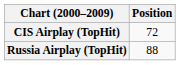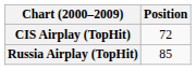 <table class="wikitable plainrowheaders" style="text-align:center">
 <tr>
 <th scope="col">Chart (2000–2009)</th>
 <th scope="col">Position</th>
 </tr>
 <tr>
 <th scope="row">CIS Airplay (TopHit)</th>
 <td>72</td>
 </tr>
 <tr>
 <th scope="row">Russia Airplay (TopHit)</th>
-<td>88</td>
+<td>85</td>
 </tr>
 </table>
